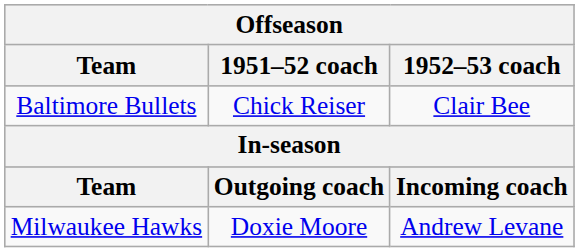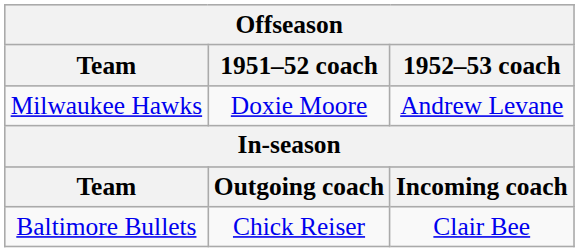 <table class="wikitable" border="1" style="text-align: center">
 <tr>
 <th colspan="3">Offseason</th>
 </tr>
 <tr>
 <th>Team</th>
 <th>1951–52 coach</th>
 <th>1952–53 coach</th>
 </tr>
 <tr>
-<td><a href='#'>Baltimore Bullets</a></td>
-<td><a href='#'>Chick Reiser</a></td>
-<td><a href='#'>Clair Bee</a></td>
+<td><a href='#'>Milwaukee Hawks</a></td>
+<td><a href='#'>Doxie Moore</a></td>
+<td><a href='#'>Andrew Levane</a></td>
 </tr>
 <tr>
 <th colspan="3">In-season</th>
 </tr>
 <tr>
 <th>Team</th>
 <th>Outgoing coach</th>
 <th>Incoming coach</th>
 </tr>
 <tr>
-<td><a href='#'>Milwaukee Hawks</a></td>
-<td><a href='#'>Doxie Moore</a></td>
-<td><a href='#'>Andrew Levane</a></td>
+<td><a href='#'>Baltimore Bullets</a></td>
+<td><a href='#'>Chick Reiser</a></td>
+<td><a href='#'>Clair Bee</a></td>
 </tr>
 </table>
